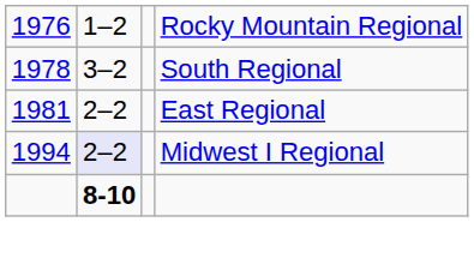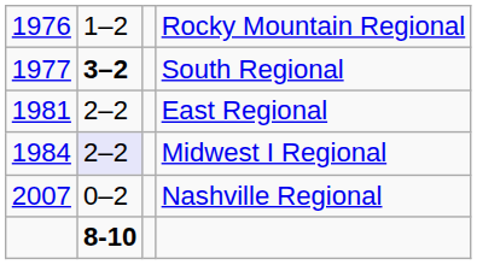 <table class="wikitable">
 <tr>
 <td><a href='#'>1976</a></td>
 <td>1–2</td>
 <td></td>
 <td><a href='#'>Rocky Mountain Regional</a></td>
 </tr>
 <tr>
-<td><a href='#'>1978</a></td>
-<td>3–2</td>
+<td><a href='#'>1977</a></td>
+<td><strong>3–2</strong></td>
 <td></td>
 <td><a href='#'>South Regional</a></td>
 </tr>
 <tr>
 <td><a href='#'>1981</a></td>
 <td>2–2</td>
 <td></td>
 <td><a href='#'>East Regional</a></td>
 </tr>
 <tr>
-<td><a href='#'>1994</a></td>
+<td><a href='#'>1984</a></td>
 <td style="background: lavender;">2–2</td>
 <td></td>
 <td><a href='#'>Midwest I Regional</a></td>
+</tr>
+<tr>
+<td><a href='#'>2007</a></td>
+<td>0–2</td>
+<td></td>
+<td><a href='#'>Nashville Regional</a></td>
 </tr>
 <tr>
 <td></td>
 <td><strong>8-10</strong></td>
 <td><strong></strong></td>
 <td></td>
 </tr>
 </table>
